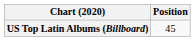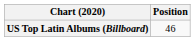 <table class="wikitable plainrowheaders" style="text-align:center">
 <tr>
 <th scope="col">Chart (2020)</th>
 <th scope="col">Position</th>
 </tr>
 <tr>
 <th scope="row">US Top Latin Albums (<em>Billboard</em>)</th>
-<td>45</td>
+<td>46</td>
 </tr>
 </table>
